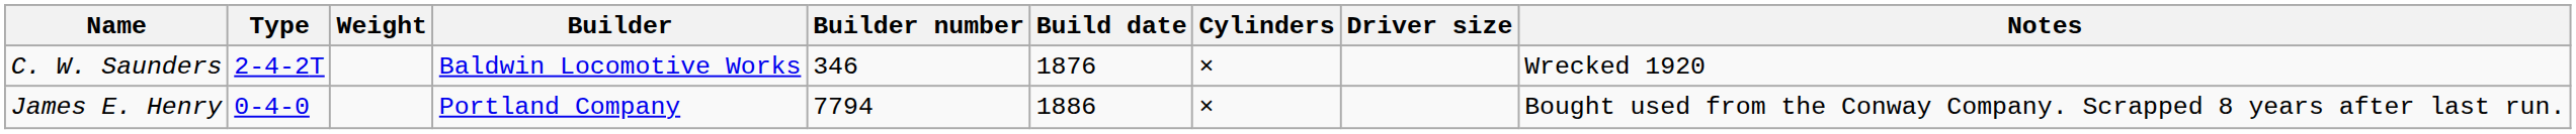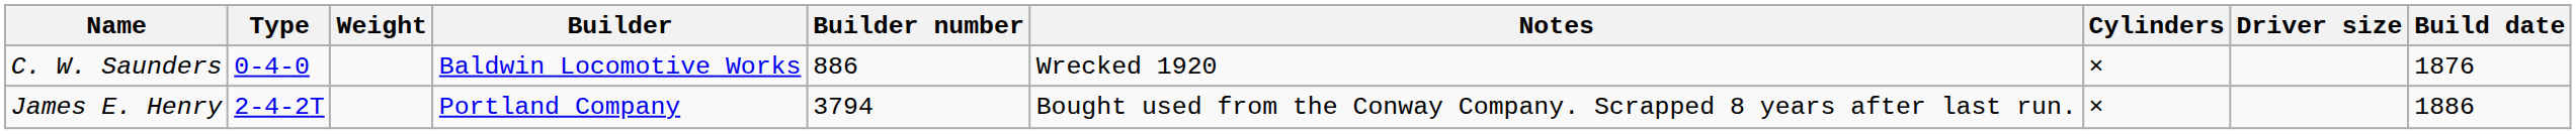 <table class="wikitable">
 <tr>
 <th>Name</th>
 <th>Type</th>
 <th>Weight</th>
 <th>Builder</th>
 <th>Builder number</th>
-<th>Build date</th>
+<th>Notes</th>
 <th>Cylinders</th>
 <th>Driver size</th>
-<th>Notes</th>
+<th>Build date</th>
 </tr>
 <tr>
 <td><em>C. W. Saunders</em></td>
-<td><a href='#'>2-4-2</a><a href='#'>T</a></td>
+<td><a href='#'>0-4-0</a></td>
 <td></td>
 <td><a href='#'>Baldwin Locomotive Works</a></td>
-<td>346</td>
-<td>1876</td>
+<td>886</td>
+<td>Wrecked 1920</td>
 <td>×</td>
 <td></td>
-<td>Wrecked 1920</td>
+<td>1876</td>
 </tr>
 <tr>
 <td><em>James E. Henry</em></td>
-<td><a href='#'>0-4-0</a></td>
+<td><a href='#'>2-4-2</a><a href='#'>T</a></td>
 <td></td>
 <td><a href='#'>Portland Company</a></td>
-<td>7794</td>
-<td>1886</td>
+<td>3794</td>
+<td>Bought used from the Conway Company.  Scrapped 8 years after last run.</td>
 <td>×</td>
 <td></td>
-<td>Bought used from the Conway Company.  Scrapped 8 years after last run.</td>
+<td>1886</td>
 </tr>
 </table>
